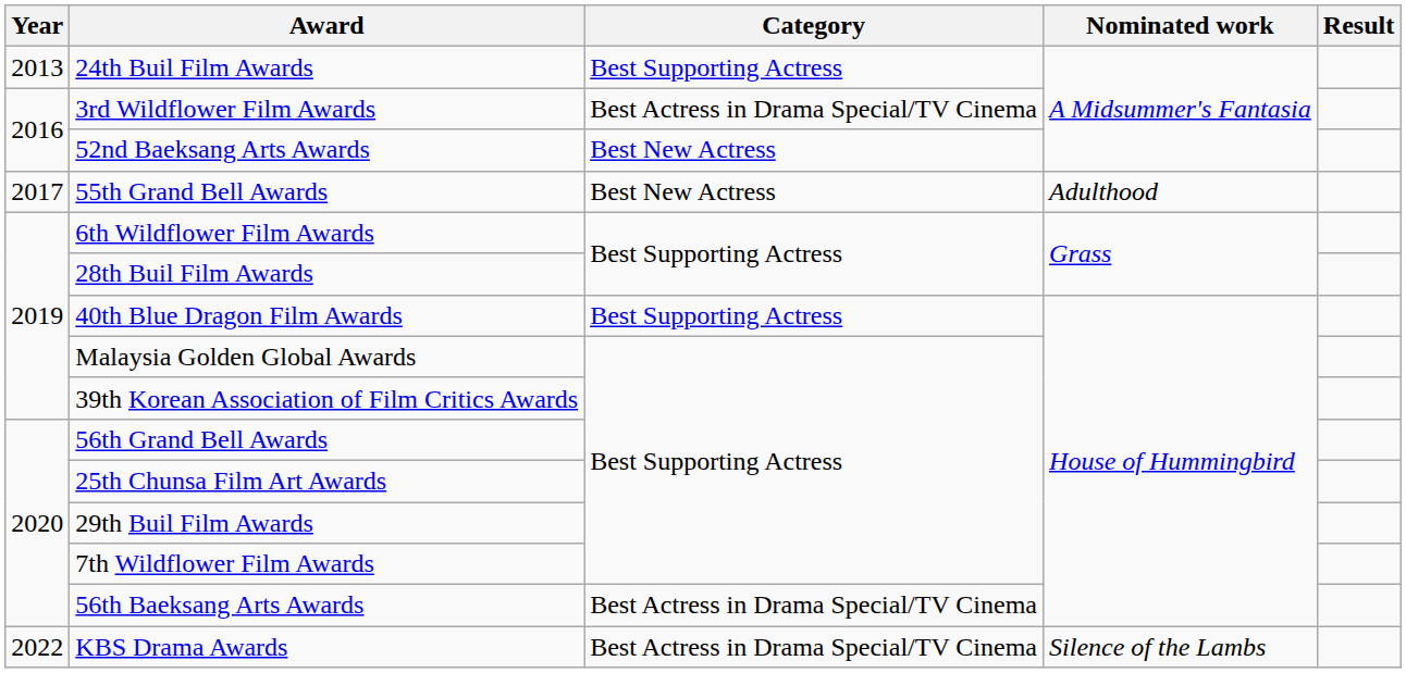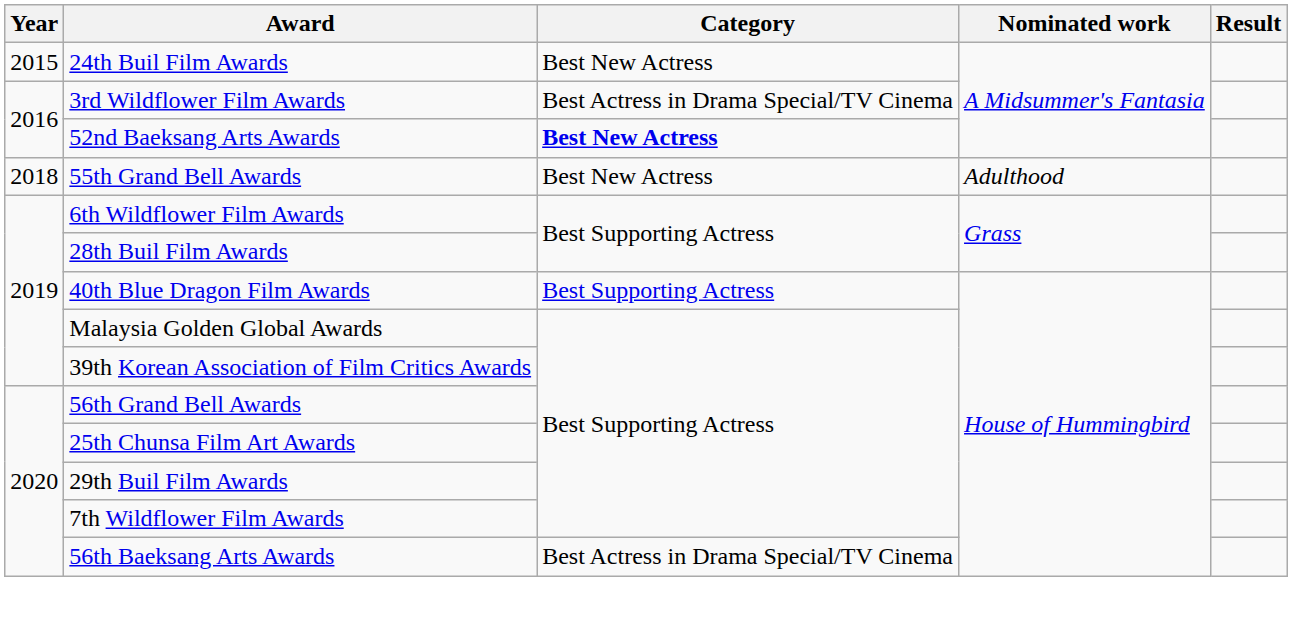 <table class="wikitable sortable">
 <tr>
 <th>Year</th>
 <th>Award</th>
 <th>Category</th>
 <th>Nominated work</th>
 <th>Result</th>
 </tr>
 <tr>
-<td>2013</td>
+<td>2015</td>
 <td><a href='#'>24th Buil Film Awards</a></td>
-<td><a href='#'>Best Supporting Actress</a></td>
+<td>Best New Actress</td>
 <td rowspan=3><em><a href='#'>A Midsummer's Fantasia</a></em></td>
 <td></td>
 </tr>
 <tr>
 <td rowspan=2>2016</td>
 <td><a href='#'>3rd Wildflower Film Awards</a></td>
 <td>Best Actress in Drama Special/TV Cinema</td>
 <td></td>
 </tr>
 <tr>
 <td><a href='#'>52nd Baeksang Arts Awards</a></td>
-<td><a href='#'>Best New Actress</a></td>
+<td><strong><a href='#'>Best New Actress</a></strong></td>
 <td></td>
 </tr>
 <tr>
-<td>2017</td>
+<td>2018</td>
 <td><a href='#'>55th Grand Bell Awards</a></td>
 <td>Best New Actress</td>
 <td><em>Adulthood</em></td>
 <td></td>
 </tr>
 <tr>
 <td rowspan="5">2019</td>
 <td><a href='#'>6th Wildflower Film Awards</a></td>
 <td rowspan="2">Best Supporting Actress</td>
 <td rowspan=2><em><a href='#'>Grass</a></em></td>
 <td></td>
 </tr>
 <tr>
 <td><a href='#'>28th Buil Film Awards</a></td>
 <td></td>
 </tr>
 <tr>
 <td><a href='#'>40th Blue Dragon Film Awards</a></td>
 <td><a href='#'>Best Supporting Actress</a></td>
 <td rowspan="8"><em><a href='#'>House of Hummingbird</a></em></td>
 <td></td>
 </tr>
 <tr>
 <td>Malaysia Golden Global Awards</td>
 <td rowspan="6">Best Supporting Actress</td>
 <td></td>
 </tr>
 <tr>
 <td>39th <a href='#'>Korean Association of Film Critics Awards</a></td>
 <td></td>
 </tr>
 <tr>
 <td rowspan="5">2020</td>
 <td><a href='#'>56th Grand Bell Awards</a></td>
 <td></td>
 </tr>
 <tr>
 <td><a href='#'>25th Chunsa Film Art Awards</a></td>
 <td></td>
 </tr>
 <tr>
 <td>29th <a href='#'>Buil Film Awards</a></td>
 <td></td>
 </tr>
 <tr>
 <td>7th <a href='#'>Wildflower Film Awards</a></td>
 <td></td>
 </tr>
 <tr>
 <td><a href='#'>56th Baeksang Arts Awards</a></td>
 <td>Best Actress in Drama Special/TV Cinema</td>
 <td></td>
 </tr>
-<tr>
-<td>2022</td>
-<td><a href='#'>KBS Drama Awards</a></td>
-<td>Best Actress in Drama Special/TV Cinema</td>
-<td><em>Silence of the Lambs</em></td>
-<td></td>
-</tr>
 </table>
